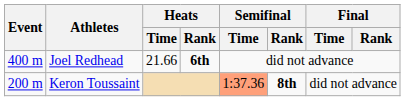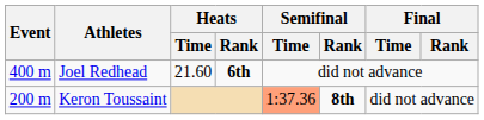 <table class="wikitable" border="1" style="font-size:90%">
 <tr>
 <th rowspan=2>Event</th>
 <th rowspan=2>Athletes</th>
 <th colspan=2>Heats</th>
 <th colspan=2>Semifinal</th>
 <th colspan=2>Final</th>
 </tr>
 <tr>
 <th>Time</th>
 <th>Rank</th>
 <th>Time</th>
 <th>Rank</th>
 <th>Time</th>
 <th>Rank</th>
 </tr>
 <tr>
 <td><a href='#'>400 m</a></td>
 <td><a href='#'>Joel Redhead</a></td>
-<td align=center>21.66</td>
+<td align=center>21.60</td>
 <td align=center><strong>6th</strong></td>
 <td align=center colspan="7">did not advance</td>
 </tr>
 <tr>
 <td><a href='#'>200 m</a></td>
 <td><a href='#'>Keron Toussaint</a></td>
 <td colspan=2 bgcolor=wheat></td>
 <td align=center style="background: lightsalmon;">1:37.36</td>
 <td align=center><strong>8th</strong></td>
 <td align=center colspan="7">did not advance</td>
 </tr>
 </table>
